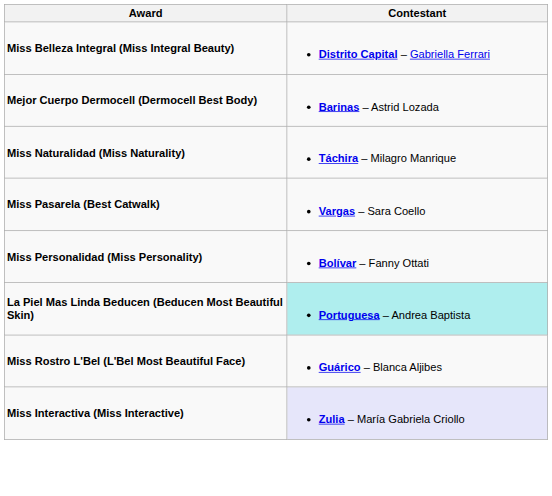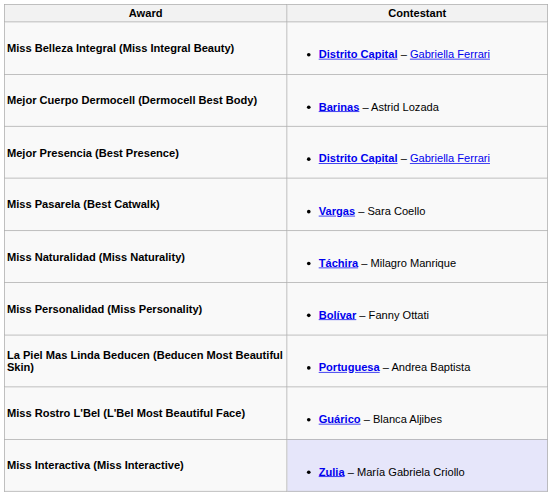 <table class="wikitable" style="font-size:95%;">
 <tr>
 <th width="380">Award</th>
 <th width="350">Contestant</th>
 </tr>
 <tr>
 <td><strong>Miss Belleza Integral (Miss Integral Beauty)</strong></td>
 <td><br><ul><li><a href='#'><strong>Distrito Capital</strong></a> – <a href='#'>Gabriella Ferrari</a></li></ul></td>
 </tr>
 <tr>
 <td><strong>Mejor Cuerpo Dermocell (Dermocell Best Body)</strong></td>
 <td><br><ul><li><a href='#'><strong>Barinas</strong></a> – Astrid Lozada</li></ul></td>
 </tr>
 <tr>
-<td><strong>Miss Naturalidad (Miss Naturality)</strong></td>
-<td><br><ul><li><strong><a href='#'>Táchira</a></strong> – Milagro Manrique</li></ul></td>
+<td><strong>Mejor Presencia (Best Presence)</strong></td>
+<td><br><ul><li><a href='#'><strong>Distrito Capital</strong></a> – <a href='#'>Gabriella Ferrari</a></li></ul></td>
 </tr>
 <tr>
 <td><strong>Miss Pasarela (Best Catwalk)</strong></td>
 <td><br><ul><li><a href='#'><strong>Vargas</strong></a> – Sara Coello</li></ul></td>
+</tr>
+<tr>
+<td><strong>Miss Naturalidad (Miss Naturality)</strong></td>
+<td><br><ul><li><strong><a href='#'>Táchira</a></strong> – Milagro Manrique</li></ul></td>
 </tr>
 <tr>
 <td><strong>Miss Personalidad (Miss Personality)</strong></td>
 <td><br><ul><li><a href='#'><strong>Bolívar</strong></a> – Fanny Ottati</li></ul></td>
 </tr>
 <tr>
 <td><strong>La Piel Mas Linda Beducen (Beducen Most Beautiful Skin)</strong></td>
-<td style="background: paleturquoise;"><br><ul><li><a href='#'><strong>Portuguesa</strong></a> – Andrea Baptista</li></ul></td>
+<td><br><ul><li><a href='#'><strong>Portuguesa</strong></a> – Andrea Baptista</li></ul></td>
 </tr>
 <tr>
 <td><strong>Miss Rostro L'Bel (L'Bel Most Beautiful Face)</strong></td>
 <td><br><ul><li><strong><a href='#'>Guárico</a></strong> – Blanca Aljibes</li></ul></td>
 </tr>
 <tr>
 <td><strong>Miss Interactiva (Miss Interactive)</strong></td>
 <td style="background: lavender;"><br><ul><li><strong><a href='#'>Zulia</a></strong> – María Gabriela Criollo</li></ul></td>
 </tr>
 </table>
